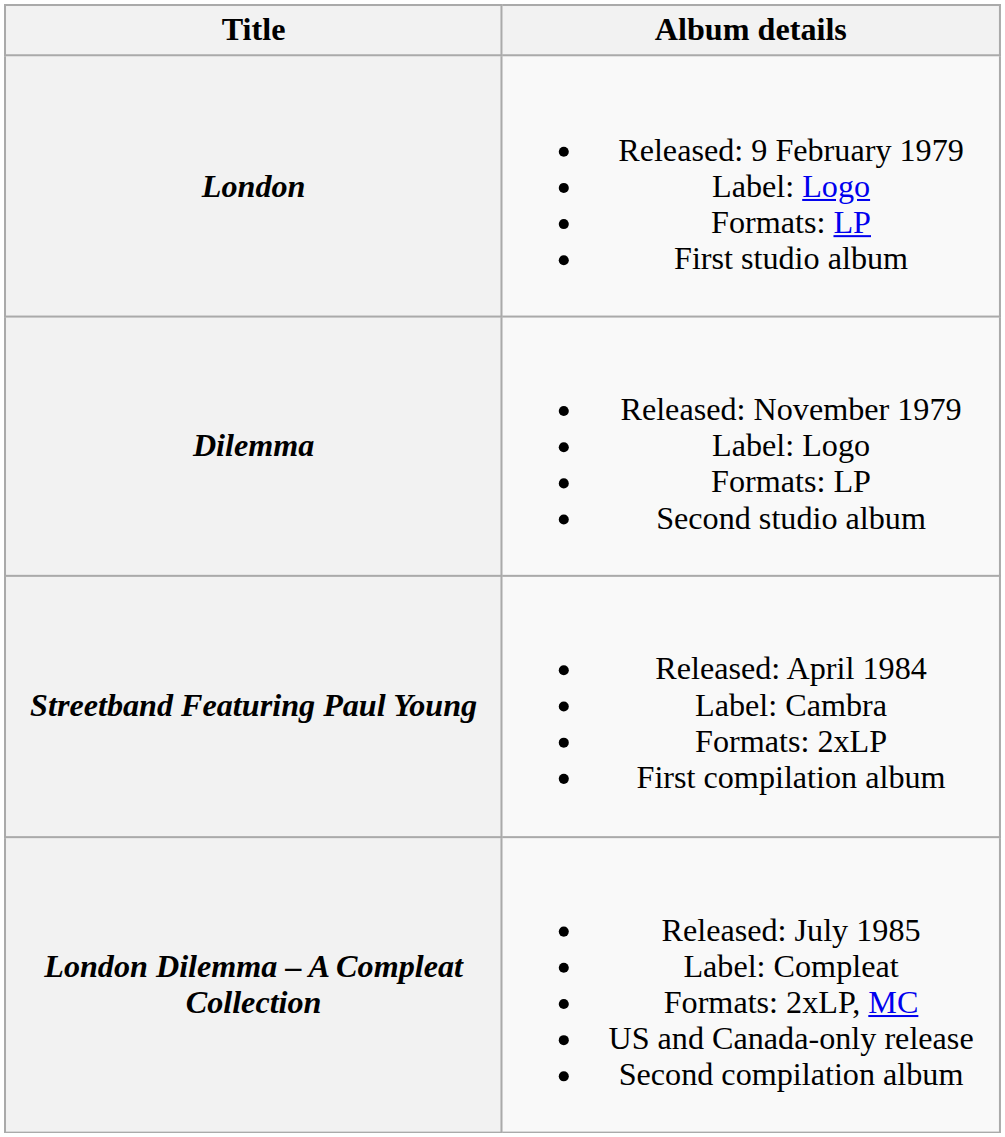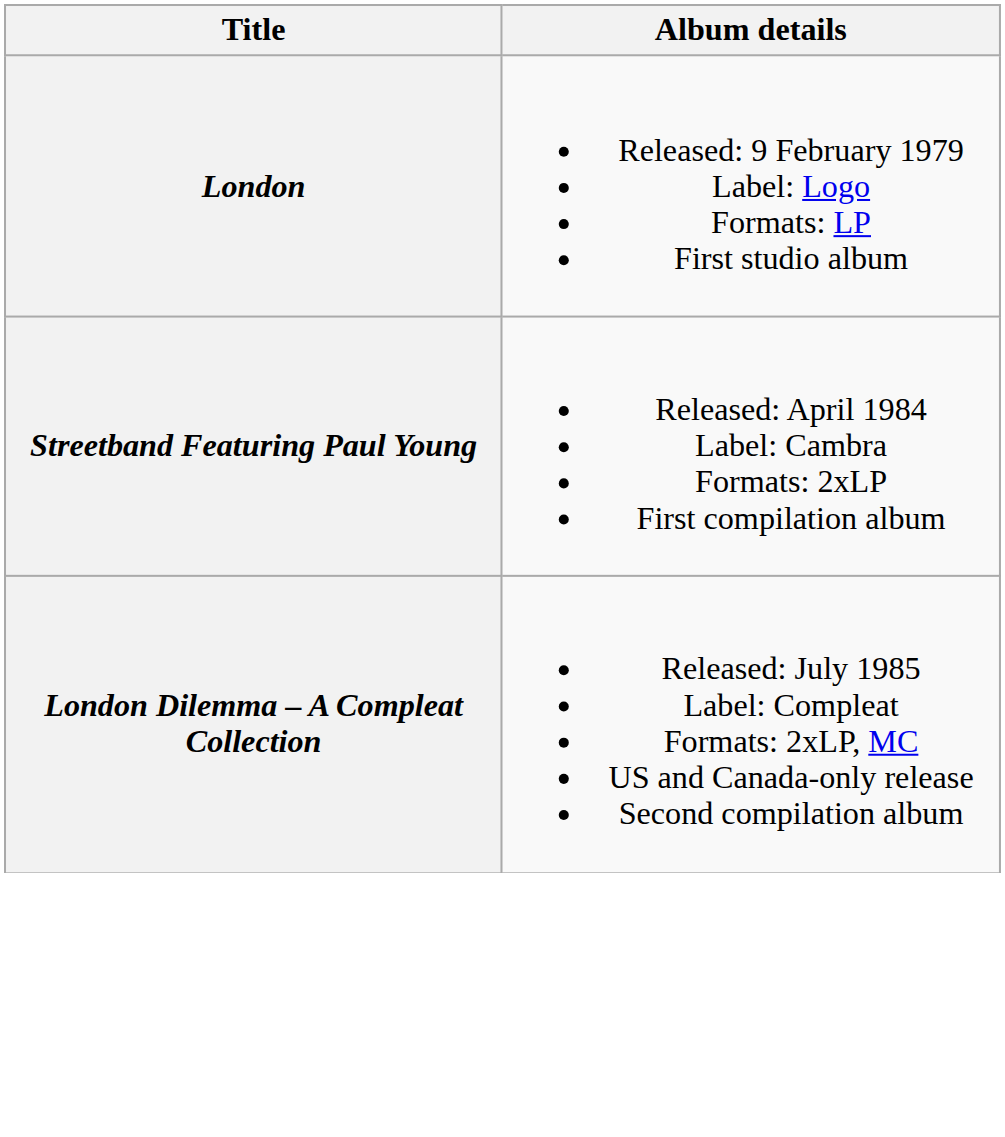 <table class="wikitable plainrowheaders" style="text-align:center;">
 <tr>
 <th scope="col" style="width:15em;">Title</th>
 <th scope="col" style="width:15em;">Album details</th>
 </tr>
 <tr>
 <th scope="row"><em>London</em></th>
 <td><br><ul><li>Released: 9 February 1979</li><li>Label: <a href='#'>Logo</a></li><li>Formats: <a href='#'>LP</a></li><li>First studio album</li></ul></td>
 </tr>
 <tr>
-<th scope="row"><em>Dilemma</em></th>
-<td><br><ul><li>Released: November 1979</li><li>Label: Logo</li><li>Formats: LP</li><li>Second studio album</li></ul></td>
-</tr>
-<tr>
 <th scope="row"><em>Streetband Featuring Paul Young</em></th>
 <td><br><ul><li>Released: April 1984</li><li>Label: Cambra</li><li>Formats: 2xLP</li><li>First compilation album</li></ul></td>
 </tr>
 <tr>
 <th scope="row"><em>London Dilemma – A Compleat Collection</em></th>
 <td><br><ul><li>Released: July 1985</li><li>Label: Compleat</li><li>Formats: 2xLP, <a href='#'>MC</a></li><li>US and Canada-only release</li><li>Second compilation album</li></ul></td>
 </tr>
 </table>
